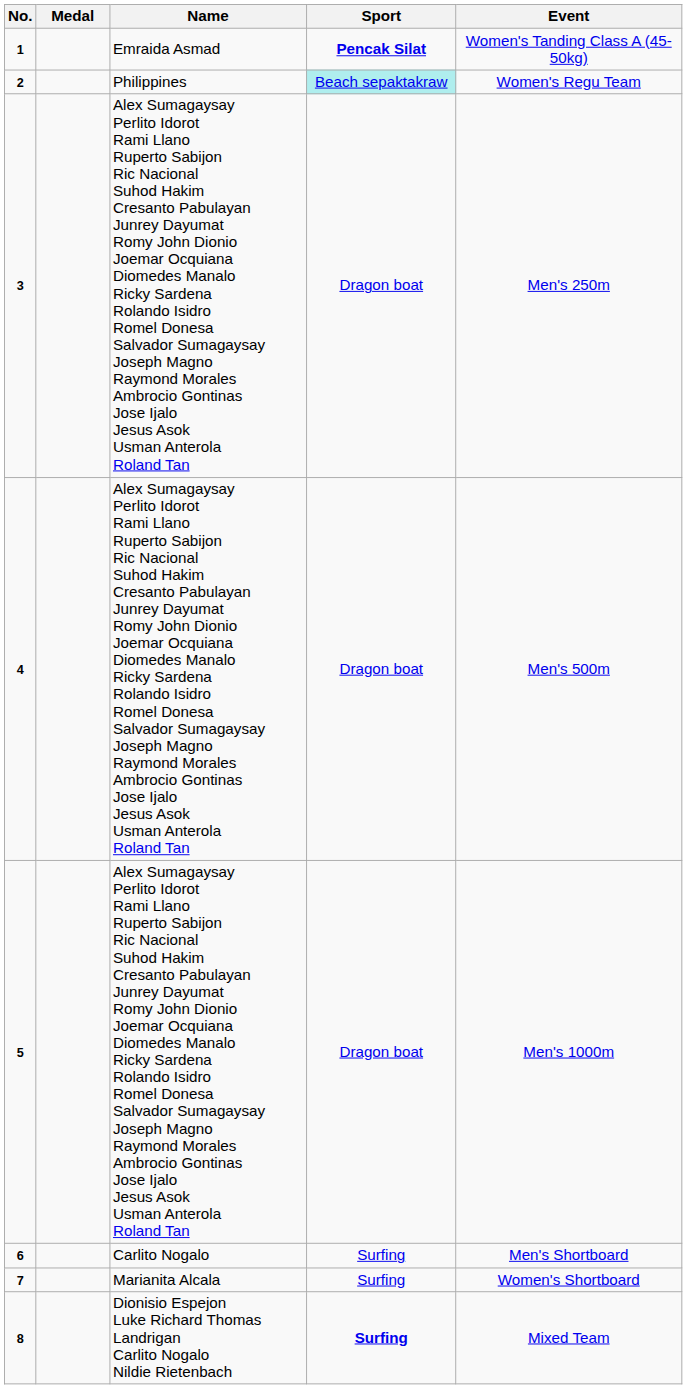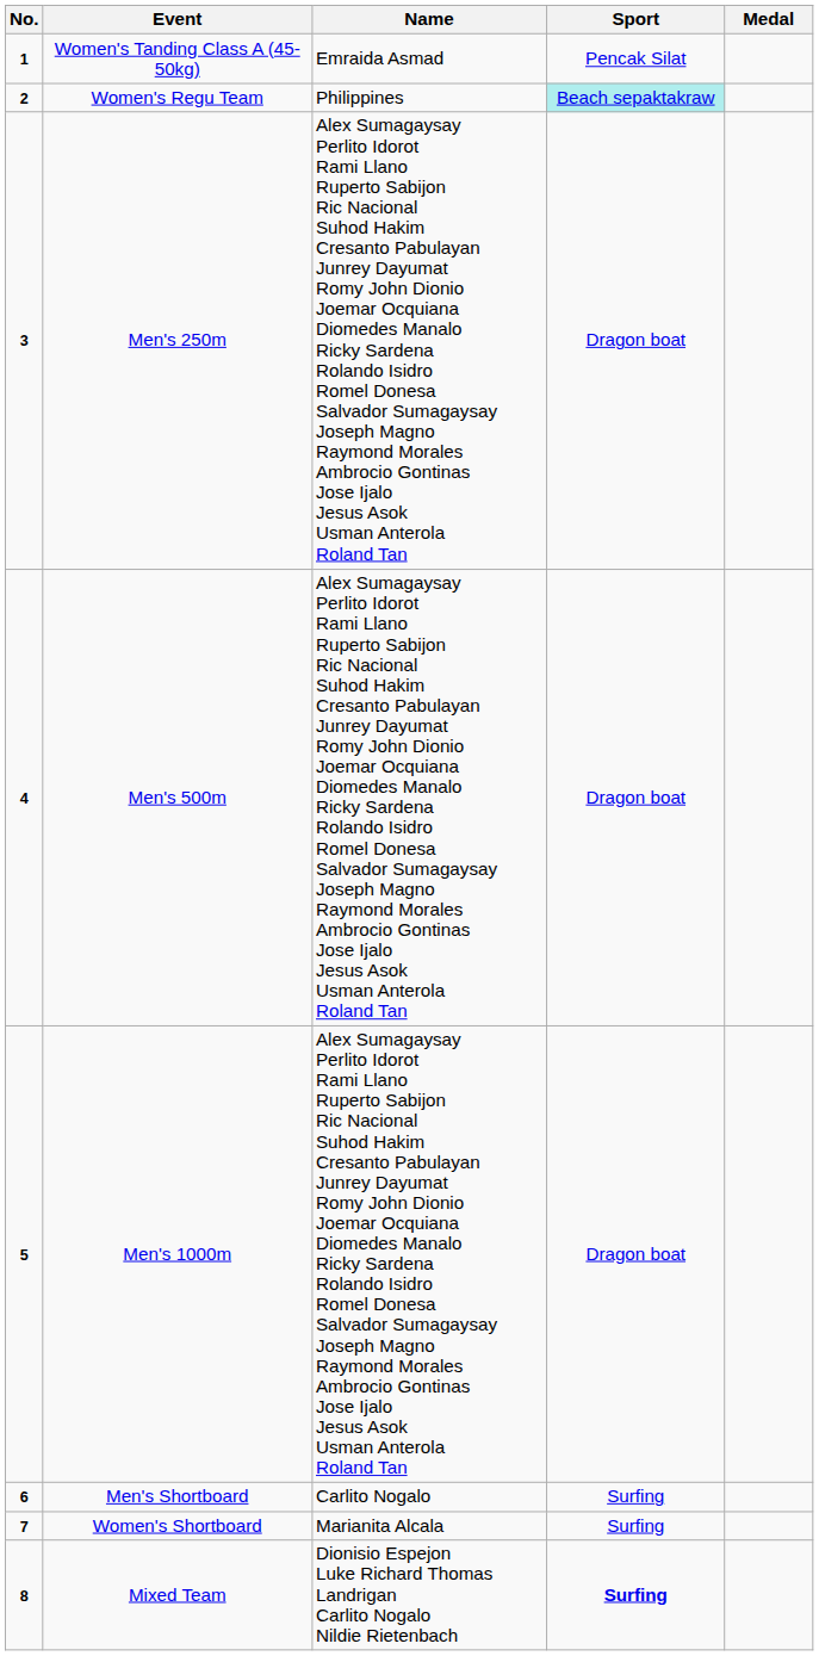 <table class="wikitable" style="font-size:100%; text-align:center;">
 <tr>
 <th width="10">No.</th>
-<th width="70">Medal</th>
+<th width="230">Event</th>
 <th width="200">Name</th>
 <th width="150">Sport</th>
-<th width="230">Event</th>
+<th width="70">Medal</th>
 </tr>
 <tr>
 <td><small><strong>1</strong></small></td>
+<td><a href='#'>Women's Tanding Class A (45-50kg)</a></td>
+<td align=left>Emraida Asmad</td>
+<td> <a href='#'>Pencak Silat</a></td>
 <td></td>
-<td align=left>Emraida Asmad</td>
-<td><strong> <a href='#'>Pencak Silat</a></strong></td>
-<td><a href='#'>Women's Tanding Class A (45-50kg)</a></td>
 </tr>
 <tr>
 <td><small><strong>2</strong></small></td>
-<td></td>
+<td><a href='#'>Women's Regu Team</a></td>
 <td align=left>Philippines</td>
 <td style="background: paleturquoise;"> <a href='#'>Beach sepaktakraw</a></td>
-<td><a href='#'>Women's Regu Team</a></td>
+<td></td>
 </tr>
 <tr>
 <td><small><strong>3</strong></small></td>
-<td></td>
+<td><a href='#'>Men's 250m</a></td>
 <td align=left>Alex Sumagaysay<br>Perlito Idorot<br>Rami Llano<br>Ruperto Sabijon<br>Ric Nacional<br>Suhod Hakim<br>Cresanto Pabulayan<br>Junrey Dayumat<br>Romy John Dionio<br>Joemar Ocquiana<br>Diomedes Manalo<br>Ricky Sardena<br>Rolando Isidro<br>Romel Donesa<br>Salvador Sumagaysay<br>Joseph Magno<br>Raymond Morales<br>Ambrocio Gontinas<br>Jose Ijalo<br>Jesus Asok<br>Usman Anterola<br><a href='#'>Roland Tan</a></td>
 <td> <a href='#'>Dragon boat</a></td>
-<td><a href='#'>Men's 250m</a></td>
+<td></td>
 </tr>
 <tr>
 <td><small><strong>4</strong></small></td>
-<td></td>
+<td><a href='#'>Men's 500m</a></td>
 <td align=left>Alex Sumagaysay<br>Perlito Idorot<br>Rami Llano<br>Ruperto Sabijon<br>Ric Nacional<br>Suhod Hakim<br>Cresanto Pabulayan<br>Junrey Dayumat<br>Romy John Dionio<br>Joemar Ocquiana<br>Diomedes Manalo<br>Ricky Sardena<br>Rolando Isidro<br>Romel Donesa<br>Salvador Sumagaysay<br>Joseph Magno<br>Raymond Morales<br>Ambrocio Gontinas<br>Jose Ijalo<br>Jesus Asok<br>Usman Anterola<br><a href='#'>Roland Tan</a></td>
 <td> <a href='#'>Dragon boat</a></td>
-<td><a href='#'>Men's 500m</a></td>
+<td></td>
 </tr>
 <tr>
 <td><small><strong>5</strong></small></td>
-<td></td>
+<td><a href='#'>Men's 1000m</a></td>
 <td align=left>Alex Sumagaysay<br>Perlito Idorot<br>Rami Llano<br>Ruperto Sabijon<br>Ric Nacional<br>Suhod Hakim<br>Cresanto Pabulayan<br>Junrey Dayumat<br>Romy John Dionio<br>Joemar Ocquiana<br>Diomedes Manalo<br>Ricky Sardena<br>Rolando Isidro<br>Romel Donesa<br>Salvador Sumagaysay<br>Joseph Magno<br>Raymond Morales<br>Ambrocio Gontinas<br>Jose Ijalo<br>Jesus Asok<br>Usman Anterola<br><a href='#'>Roland Tan</a></td>
 <td> <a href='#'>Dragon boat</a></td>
-<td><a href='#'>Men's 1000m</a></td>
+<td></td>
 </tr>
 <tr>
 <td><small><strong>6</strong></small></td>
-<td></td>
+<td><a href='#'>Men's Shortboard</a></td>
 <td align=left>Carlito Nogalo</td>
 <td> <a href='#'>Surfing</a></td>
-<td><a href='#'>Men's Shortboard</a></td>
+<td></td>
 </tr>
 <tr>
 <td><small><strong>7</strong></small></td>
-<td></td>
+<td><a href='#'>Women's Shortboard</a></td>
 <td align=left>Marianita Alcala</td>
 <td> <a href='#'>Surfing</a></td>
-<td><a href='#'>Women's Shortboard</a></td>
+<td></td>
 </tr>
 <tr>
 <td><small><strong>8</strong></small></td>
-<td></td>
+<td><a href='#'>Mixed Team</a></td>
 <td align=left>Dionisio Espejon<br>Luke Richard Thomas Landrigan<br>Carlito Nogalo<br>Nildie Rietenbach</td>
 <td><strong> <a href='#'>Surfing</a></strong></td>
-<td><a href='#'>Mixed Team</a></td>
+<td></td>
 </tr>
 </table>
